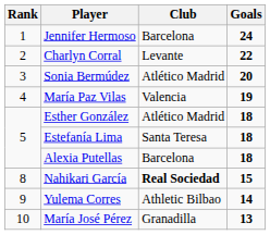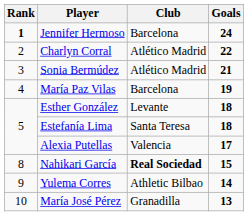 <table class="wikitable" style="text-align:center">
 <tr>
 <th>Rank</th>
 <th>Player</th>
 <th>Club</th>
 <th>Goals</th>
 </tr>
 <tr>
-<td>1</td>
+<td><strong>1</strong></td>
 <td align="left"><a href='#'>Jennifer Hermoso</a></td>
 <td align="left">Barcelona</td>
 <td><strong>24</strong></td>
 </tr>
 <tr>
 <td>2</td>
 <td align="left"><a href='#'>Charlyn Corral</a></td>
-<td align="left">Levante</td>
+<td align="left">Atlético Madrid</td>
 <td><strong>22</strong></td>
 </tr>
 <tr>
 <td>3</td>
 <td align="left"><a href='#'>Sonia Bermúdez</a></td>
 <td align="left">Atlético Madrid</td>
-<td><strong>20</strong></td>
+<td><strong>21</strong></td>
 </tr>
 <tr>
 <td>4</td>
 <td align="left"><a href='#'>María Paz Vilas</a></td>
-<td align="left">Valencia</td>
+<td align="left">Barcelona</td>
 <td><strong>19</strong></td>
 </tr>
 <tr>
 <td rowspan="3">5</td>
 <td align="left"><a href='#'>Esther González</a></td>
-<td align="left">Atlético Madrid</td>
+<td align="left">Levante</td>
 <td><strong>18</strong></td>
 </tr>
 <tr>
 <td align="left"><a href='#'>Estefanía Lima</a></td>
 <td align="left">Santa Teresa</td>
 <td><strong>18</strong></td>
 </tr>
 <tr>
 <td align="left"><a href='#'>Alexia Putellas</a></td>
-<td align="left">Barcelona</td>
-<td><strong>18</strong></td>
+<td align="left">Valencia</td>
+<td><strong>17</strong></td>
 </tr>
 <tr>
 <td>8</td>
 <td align="left"><a href='#'>Nahikari García</a></td>
 <td align="left"><strong>Real Sociedad</strong></td>
 <td><strong>15</strong></td>
 </tr>
 <tr>
 <td>9</td>
 <td align="left"><a href='#'>Yulema Corres</a></td>
 <td align="left">Athletic Bilbao</td>
 <td><strong>14</strong></td>
 </tr>
 <tr>
 <td>10</td>
 <td align="left"><a href='#'>María José Pérez</a></td>
 <td align="left">Granadilla</td>
 <td><strong>13</strong></td>
 </tr>
 </table>
